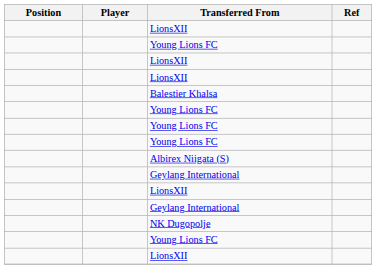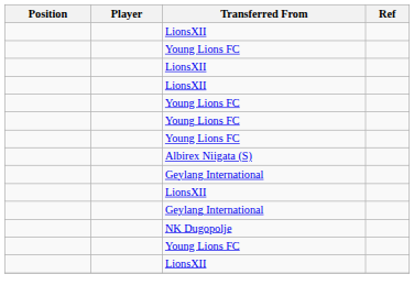 <table class="wikitable sortable" style="width:65%; text-align:center; font-size:100%; text-align:left;">
 <tr>
 <th><strong>Position</strong></th>
 <th><strong>Player</strong></th>
 <th><strong>Transferred From</strong></th>
 <th><strong>Ref</strong></th>
 </tr>
 <tr>
 <td></td>
 <td></td>
 <td> <a href='#'>LionsXII</a></td>
 <td></td>
 </tr>
 <tr>
 <td></td>
 <td></td>
 <td> <a href='#'>Young Lions FC</a></td>
 <td></td>
 </tr>
 <tr>
 <td></td>
 <td></td>
 <td> <a href='#'>LionsXII</a></td>
 <td></td>
 </tr>
 <tr>
 <td></td>
 <td></td>
 <td> <a href='#'>LionsXII</a></td>
-<td></td>
-</tr>
-<tr>
-<td></td>
-<td></td>
-<td> <a href='#'>Balestier Khalsa</a></td>
 <td></td>
 </tr>
 <tr>
 <td></td>
 <td></td>
 <td> <a href='#'>Young Lions FC</a></td>
 <td></td>
 </tr>
 <tr>
 <td></td>
 <td></td>
 <td> <a href='#'>Young Lions FC</a></td>
 <td></td>
 </tr>
 <tr>
 <td></td>
 <td></td>
 <td> <a href='#'>Young Lions FC</a></td>
 <td></td>
 </tr>
 <tr>
 <td></td>
 <td></td>
 <td><a href='#'>Albirex Niigata (S)</a></td>
 <td></td>
 </tr>
 <tr>
 <td></td>
 <td></td>
 <td> <a href='#'>Geylang International</a></td>
 <td></td>
 </tr>
 <tr>
 <td></td>
 <td></td>
 <td> <a href='#'>LionsXII</a></td>
 <td></td>
 </tr>
 <tr>
 <td></td>
 <td></td>
 <td> <a href='#'>Geylang International</a></td>
 <td></td>
 </tr>
 <tr>
 <td></td>
 <td></td>
 <td> <a href='#'>NK Dugopolje</a></td>
 <td></td>
 </tr>
 <tr>
 <td></td>
 <td></td>
 <td> <a href='#'>Young Lions FC</a></td>
 <td></td>
 </tr>
 <tr>
 <td></td>
 <td></td>
 <td> <a href='#'>LionsXII</a></td>
 <td></td>
 </tr>
 <tr>
 </tr>
 </table>
